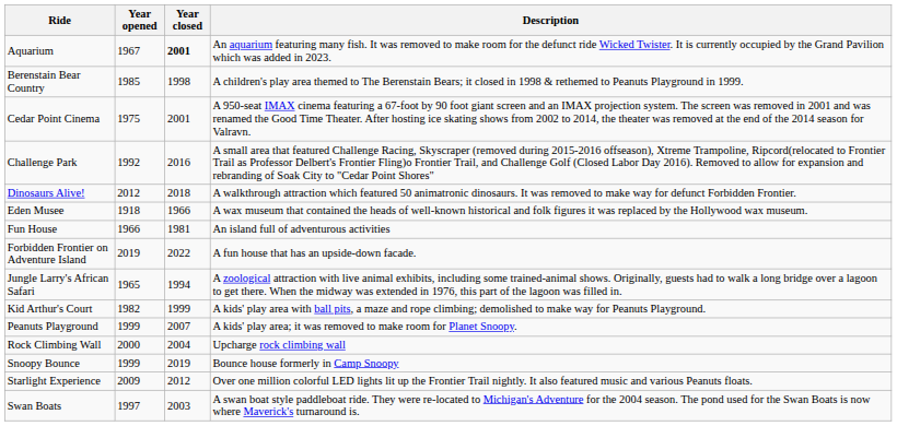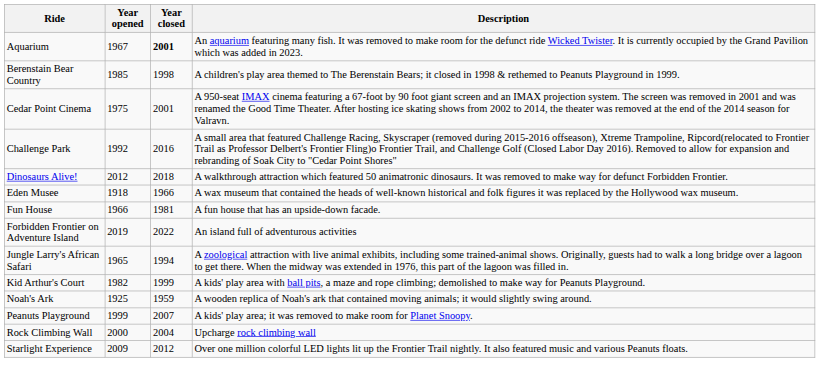 <table class="wikitable sortable">
 <tr>
 <th>Ride</th>
 <th>Year opened</th>
 <th>Year closed</th>
 <th>Description</th>
 </tr>
 <tr>
 <td>Aquarium</td>
 <td>1967</td>
 <td><strong>2001</strong></td>
 <td>An <a href='#'>aquarium</a> featuring many fish. It was removed to make room for the defunct ride <a href='#'>Wicked Twister</a>. It is currently occupied by the Grand Pavilion which was added in 2023.</td>
 </tr>
 <tr>
 <td>Berenstain Bear Country</td>
 <td>1985</td>
 <td>1998</td>
 <td>A children's play area themed to The Berenstain Bears; it closed in 1998 & rethemed to Peanuts Playground in 1999.</td>
 </tr>
 <tr>
 <td>Cedar Point Cinema</td>
 <td>1975</td>
 <td>2001</td>
 <td>A 950-seat <a href='#'>IMAX</a> cinema featuring a 67-foot by 90 foot giant screen and an IMAX projection system. The screen was removed in 2001 and was renamed the Good Time Theater. After hosting ice skating shows from 2002 to 2014, the theater was removed at the end of the 2014 season for Valravn.</td>
 </tr>
 <tr>
 <td>Challenge Park</td>
 <td>1992</td>
 <td>2016</td>
 <td>A small area that featured Challenge Racing, Skyscraper (removed during 2015-2016 offseason), Xtreme Trampoline, Ripcord(relocated to Frontier Trail as Professor Delbert's Frontier Fling)o Frontier Trail, and Challenge Golf (Closed Labor Day 2016). Removed to allow for expansion and rebranding of Soak City to "Cedar Point Shores"</td>
 </tr>
 <tr>
 <td><a href='#'>Dinosaurs Alive!</a></td>
 <td>2012</td>
 <td>2018</td>
 <td>A walkthrough attraction which featured 50 animatronic dinosaurs. It was removed to make way for defunct Forbidden Frontier.</td>
 </tr>
 <tr>
 <td>Eden Musee</td>
 <td>1918</td>
 <td>1966</td>
 <td>A wax museum that contained the heads of well-known historical and folk figures it was replaced by the Hollywood wax museum.</td>
 </tr>
 <tr>
 <td>Fun House</td>
 <td>1966</td>
 <td>1981</td>
-<td>An island full of adventurous activities</td>
+<td>A fun house that has an upside-down facade.</td>
 </tr>
 <tr>
 <td>Forbidden Frontier on Adventure Island</td>
 <td>2019</td>
 <td>2022</td>
-<td>A fun house that has an upside-down facade.</td>
+<td>An island full of adventurous activities</td>
 </tr>
 <tr>
 <td>Jungle Larry's African Safari</td>
 <td>1965</td>
 <td>1994</td>
 <td>A <a href='#'>zoological</a> attraction with live animal exhibits, including some trained-animal shows. Originally, guests had to walk a long bridge over a lagoon to get there. When the midway was extended in 1976, this part of the lagoon was filled in.</td>
 </tr>
 <tr>
 <td>Kid Arthur's Court</td>
 <td>1982</td>
 <td>1999</td>
 <td>A kids' play area with <a href='#'>ball pits</a>, a maze and rope climbing; demolished to make way for Peanuts Playground.</td>
 </tr>
 <tr>
+<td>Noah's Ark</td>
+<td>1925</td>
+<td>1959</td>
+<td>A wooden replica of Noah's ark that contained moving animals; it would slightly swing around.</td>
+</tr>
+<tr>
 <td>Peanuts Playground</td>
 <td>1999</td>
 <td>2007</td>
 <td>A kids' play area; it was removed to make room for <a href='#'>Planet Snoopy</a>.</td>
 </tr>
 <tr>
 <td>Rock Climbing Wall</td>
 <td>2000</td>
 <td>2004</td>
 <td>Upcharge <a href='#'>rock climbing wall</a></td>
 </tr>
 <tr>
-<td>Snoopy Bounce</td>
-<td>1999</td>
-<td>2019</td>
-<td>Bounce house formerly in <a href='#'>Camp Snoopy</a></td>
-</tr>
-<tr>
 <td>Starlight Experience</td>
 <td>2009</td>
 <td>2012</td>
 <td>Over one million colorful LED lights lit up the Frontier Trail nightly. It also featured music and various Peanuts floats.</td>
 </tr>
-<tr>
-<td>Swan Boats</td>
-<td>1997</td>
-<td>2003</td>
-<td>A swan boat style paddleboat ride. They were re-located to <a href='#'>Michigan's Adventure</a> for the 2004 season. The pond used for the Swan Boats is now where <a href='#'>Maverick's</a> turnaround is.</td>
-</tr>
 </table>
